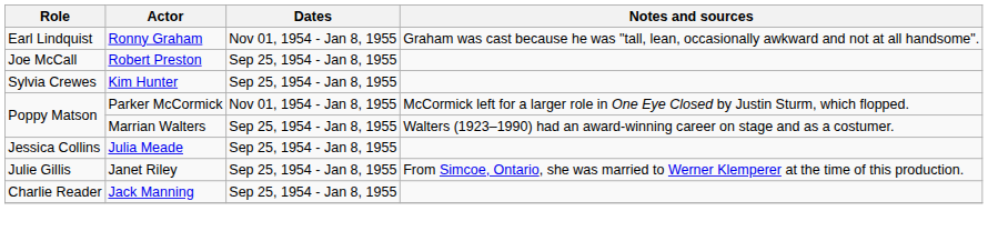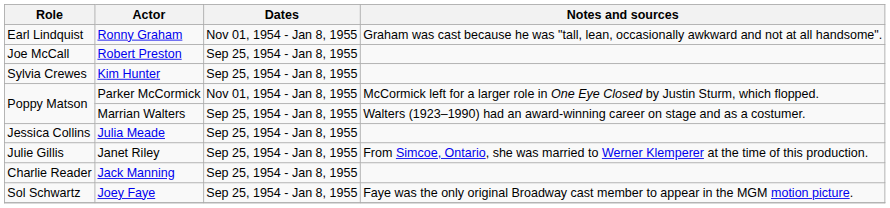 <table class="wikitable sortable plainrowheaders" style="font-size: 90%">
 <tr>
 <th scope="col">Role</th>
 <th scope="col">Actor</th>
 <th scope="col">Dates</th>
 <th scope="col">Notes and sources</th>
 </tr>
 <tr>
 <td>Earl Lindquist</td>
 <td><a href='#'>Ronny Graham</a></td>
 <td>Nov 01, 1954 - Jan 8, 1955</td>
 <td>Graham was cast because he was "tall, lean, occasionally awkward and not at all handsome".</td>
 </tr>
 <tr>
 <td>Joe McCall</td>
 <td><a href='#'>Robert Preston</a></td>
 <td>Sep 25, 1954 - Jan 8, 1955</td>
 <td></td>
 </tr>
 <tr>
 <td>Sylvia Crewes</td>
 <td><a href='#'>Kim Hunter</a></td>
 <td>Sep 25, 1954 - Jan 8, 1955</td>
 <td></td>
 </tr>
 <tr>
 <td rowspan=2>Poppy Matson</td>
 <td>Parker McCormick</td>
 <td>Nov 01, 1954 - Jan 8, 1955</td>
 <td>McCormick left for a larger role in <em>One Eye Closed</em> by Justin Sturm, which flopped.</td>
 </tr>
 <tr>
 <td>Marrian Walters</td>
 <td>Sep 25, 1954 - Jan 8, 1955</td>
 <td>Walters (1923–1990) had an award-winning career on stage and as a costumer.</td>
 </tr>
 <tr>
 <td>Jessica Collins</td>
 <td><a href='#'>Julia Meade</a></td>
 <td>Sep 25, 1954 - Jan 8, 1955</td>
 <td></td>
 </tr>
 <tr>
 <td>Julie Gillis</td>
 <td>Janet Riley</td>
 <td>Sep 25, 1954 - Jan 8, 1955</td>
 <td>From <a href='#'>Simcoe, Ontario</a>, she was married to <a href='#'>Werner Klemperer</a> at the time of this production.</td>
 </tr>
 <tr>
 <td>Charlie Reader</td>
 <td><a href='#'>Jack Manning</a></td>
 <td>Sep 25, 1954 - Jan 8, 1955</td>
 <td></td>
 </tr>
 <tr>
+<td>Sol Schwartz</td>
+<td><a href='#'>Joey Faye</a></td>
+<td>Sep 25, 1954 - Jan 8, 1955</td>
+<td>Faye was the only original Broadway cast member to appear in the MGM <a href='#'>motion picture</a>.</td>
+</tr>
+<tr>
 </tr>
 </table>
